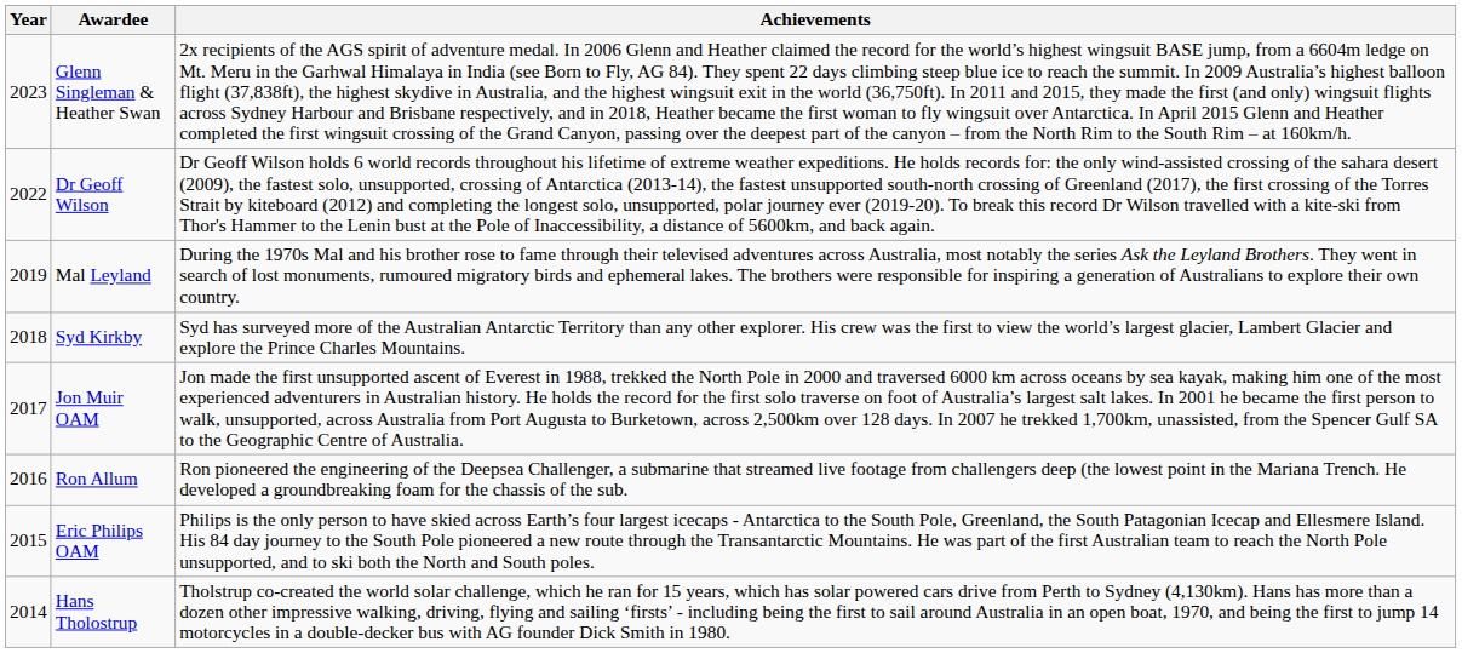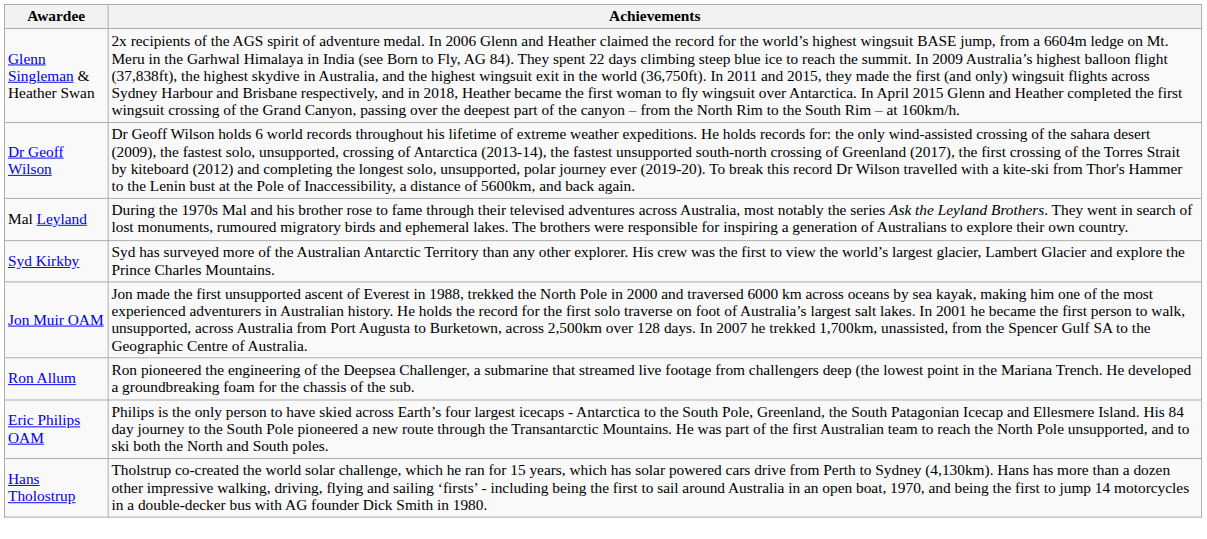 <table class="wikitable sortable">
 <tr>
-<th>Year</th>
 <th>Awardee</th>
 <th>Achievements</th>
 </tr>
 <tr>
-<td>2023</td>
 <td><a href='#'>Glenn Singleman</a> & Heather Swan</td>
 <td>2x recipients of the AGS spirit of adventure medal. In 2006 Glenn and Heather claimed the record for the world’s highest wingsuit BASE jump, from a 6604m ledge on Mt. Meru in the Garhwal Himalaya in India (see Born to Fly, AG 84). They spent 22 days climbing steep blue ice to reach the summit. In 2009 Australia’s highest balloon flight (37,838ft), the highest skydive in Australia, and the highest wingsuit exit in the world (36,750ft). In 2011 and 2015, they made the first (and only) wingsuit flights across Sydney Harbour and Brisbane respectively, and in 2018, Heather became the first woman to fly wingsuit over Antarctica. In April 2015 Glenn and Heather completed the first wingsuit crossing of the Grand Canyon, passing over the deepest part of the canyon – from the North Rim to the South Rim – at 160km/h. </td>
 </tr>
 <tr>
-<td>2022</td>
 <td><a href='#'>Dr Geoff Wilson</a></td>
 <td>Dr Geoff Wilson holds 6 world records throughout his lifetime of extreme weather expeditions. He holds records for: the only wind-assisted crossing of the sahara desert (2009), the fastest solo, unsupported, crossing of Antarctica (2013-14), the fastest unsupported south-north crossing of Greenland (2017), the first crossing of the Torres Strait by kiteboard (2012) and completing the longest solo, unsupported, polar journey ever (2019-20). To break this record Dr Wilson travelled with a kite-ski from Thor's Hammer to the Lenin bust at the Pole of Inaccessibility, a distance of 5600km, and back again.</td>
 </tr>
 <tr>
-<td>2019</td>
 <td>Mal <a href='#'>Leyland</a></td>
 <td>During the 1970s Mal and his brother rose to fame through their televised adventures across Australia, most notably the series <em>Ask the Leyland Brothers</em>. They went in search of lost monuments, rumoured migratory birds and ephemeral lakes. The brothers were responsible for inspiring a generation of Australians to explore their own country.</td>
 </tr>
 <tr>
-<td>2018</td>
 <td><a href='#'>Syd Kirkby</a></td>
 <td>Syd has surveyed more of the Australian Antarctic Territory than any other explorer. His crew was the first to view the world’s largest glacier, Lambert Glacier and explore the Prince Charles Mountains.</td>
 </tr>
 <tr>
-<td>2017</td>
 <td><a href='#'>Jon Muir OAM</a></td>
 <td>Jon made the first unsupported ascent of Everest in 1988, trekked the North Pole in 2000 and traversed 6000 km across oceans by sea kayak, making him one of the most experienced adventurers in Australian history. He holds the record for the first solo traverse on foot of Australia’s largest salt lakes. In 2001 he became the first person to walk, unsupported, across Australia from Port Augusta to Burketown, across 2,500km over 128 days. In 2007 he trekked 1,700km, unassisted, from the Spencer Gulf SA to the Geographic Centre of Australia.</td>
 </tr>
 <tr>
-<td>2016</td>
 <td><a href='#'>Ron Allum</a></td>
 <td>Ron pioneered the engineering of the Deepsea Challenger, a submarine that streamed live footage from challengers deep (the lowest point in the Mariana Trench. He developed a groundbreaking foam for the chassis of the sub.</td>
 </tr>
 <tr>
-<td>2015</td>
 <td><a href='#'>Eric Philips OAM</a></td>
 <td>Philips is the only person to have skied across Earth’s four largest icecaps - Antarctica to the South Pole, Greenland, the South Patagonian Icecap and Ellesmere Island. His 84 day journey to the South Pole pioneered a new route through the Transantarctic Mountains. He was part of the first Australian team to reach the North Pole unsupported, and to ski both the North and South poles.</td>
 </tr>
 <tr>
-<td>2014</td>
 <td><a href='#'>Hans Tholostrup</a></td>
 <td>Tholstrup co-created the world solar challenge, which he ran for 15 years, which has solar powered cars drive from Perth to Sydney (4,130km). Hans has more than a dozen other impressive walking, driving, flying and sailing ‘firsts’ - including being the first to sail around Australia in an open boat, 1970, and being the first to jump 14 motorcycles in a double-decker bus with AG founder Dick Smith in 1980.</td>
 </tr>
 </table>
